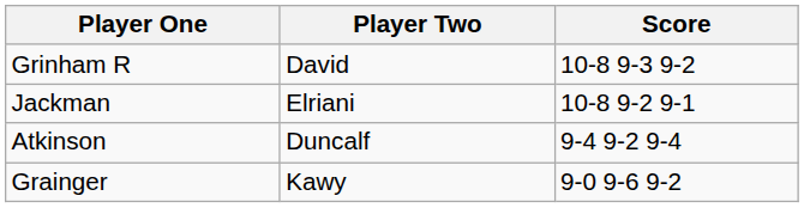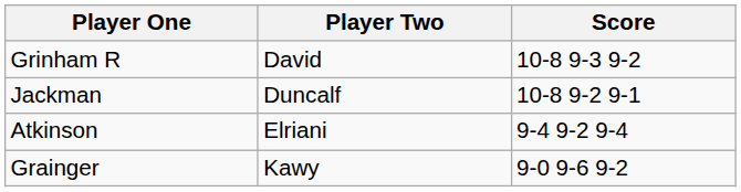 <table class="wikitable">
 <tr>
 <th width=170>Player One</th>
 <th width=170>Player Two</th>
 <th width=150>Score</th>
 </tr>
 <tr>
 <td> Grinham R</td>
 <td> David</td>
 <td>10-8 9-3 9-2</td>
 </tr>
 <tr>
 <td> Jackman</td>
-<td> Elriani</td>
+<td> Duncalf</td>
 <td>10-8 9-2 9-1</td>
 </tr>
 <tr>
 <td> Atkinson</td>
-<td> Duncalf</td>
+<td> Elriani</td>
 <td>9-4 9-2 9-4</td>
 </tr>
 <tr>
 <td> Grainger</td>
 <td> Kawy</td>
 <td>9-0 9-6 9-2</td>
 </tr>
 </table>
